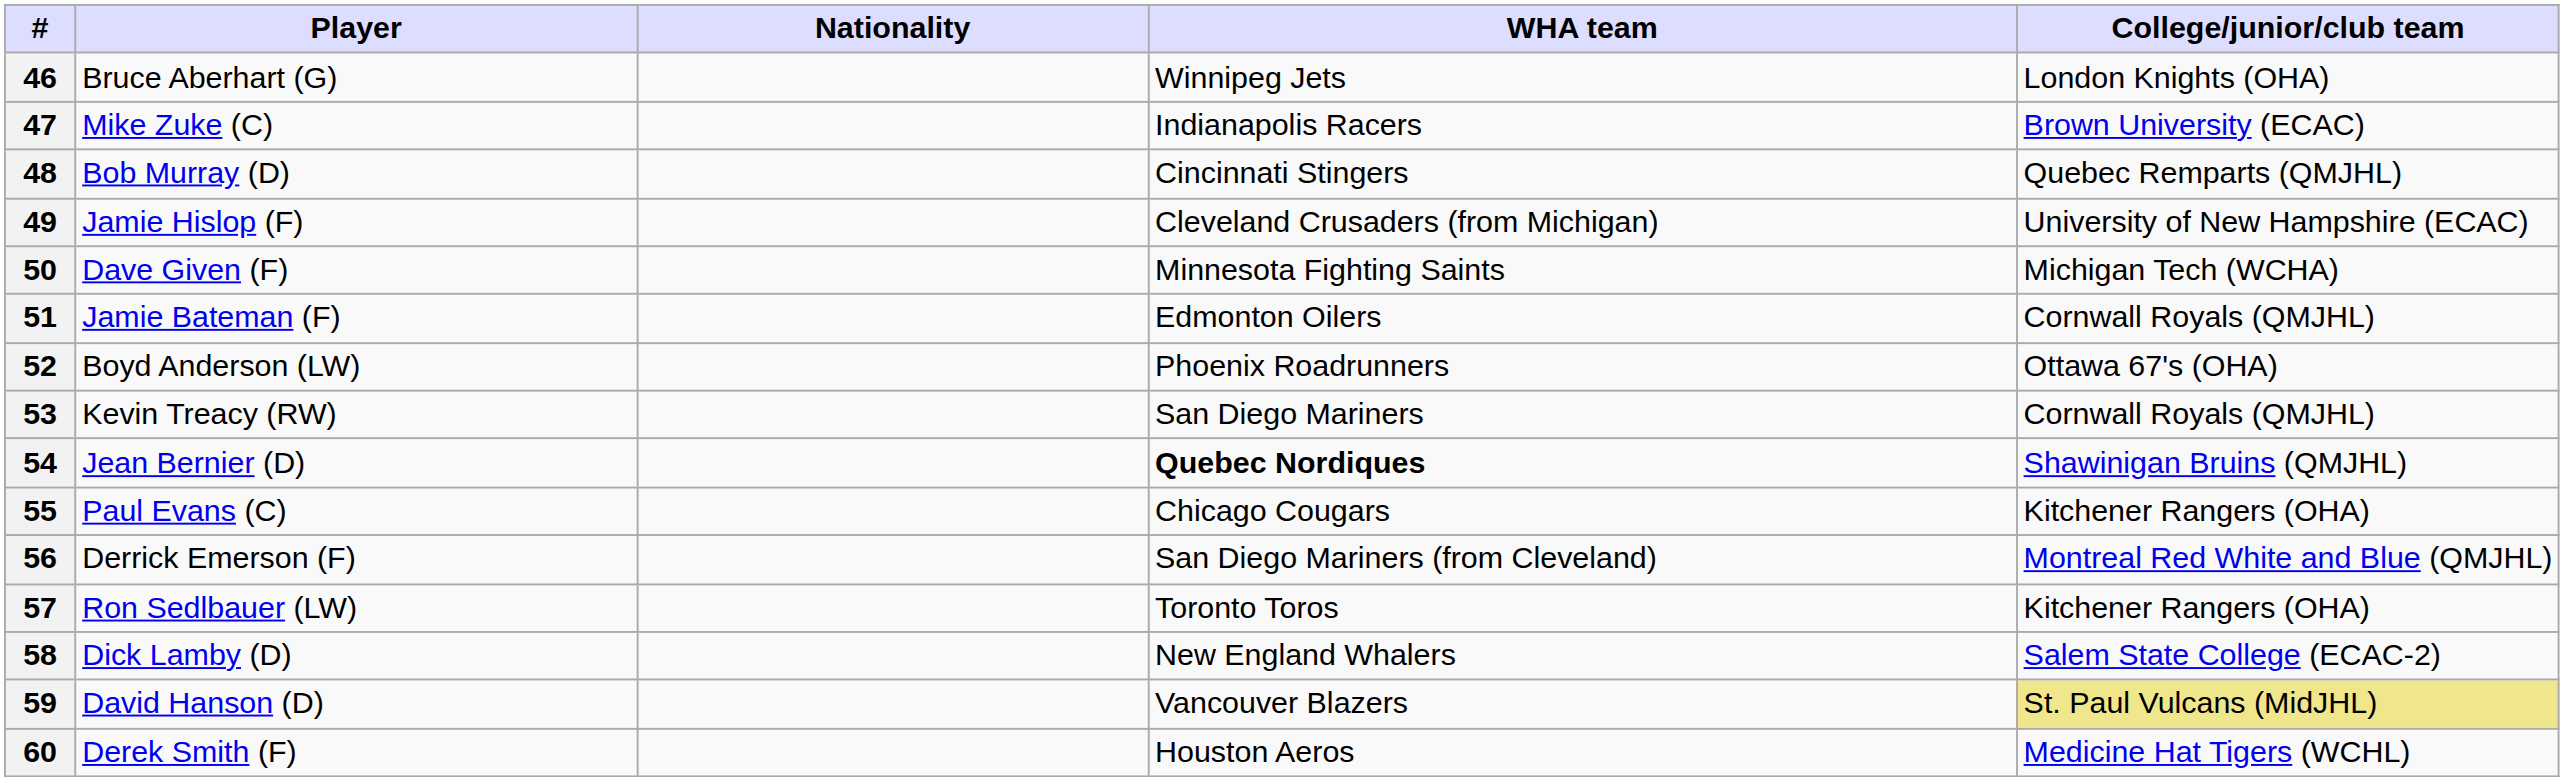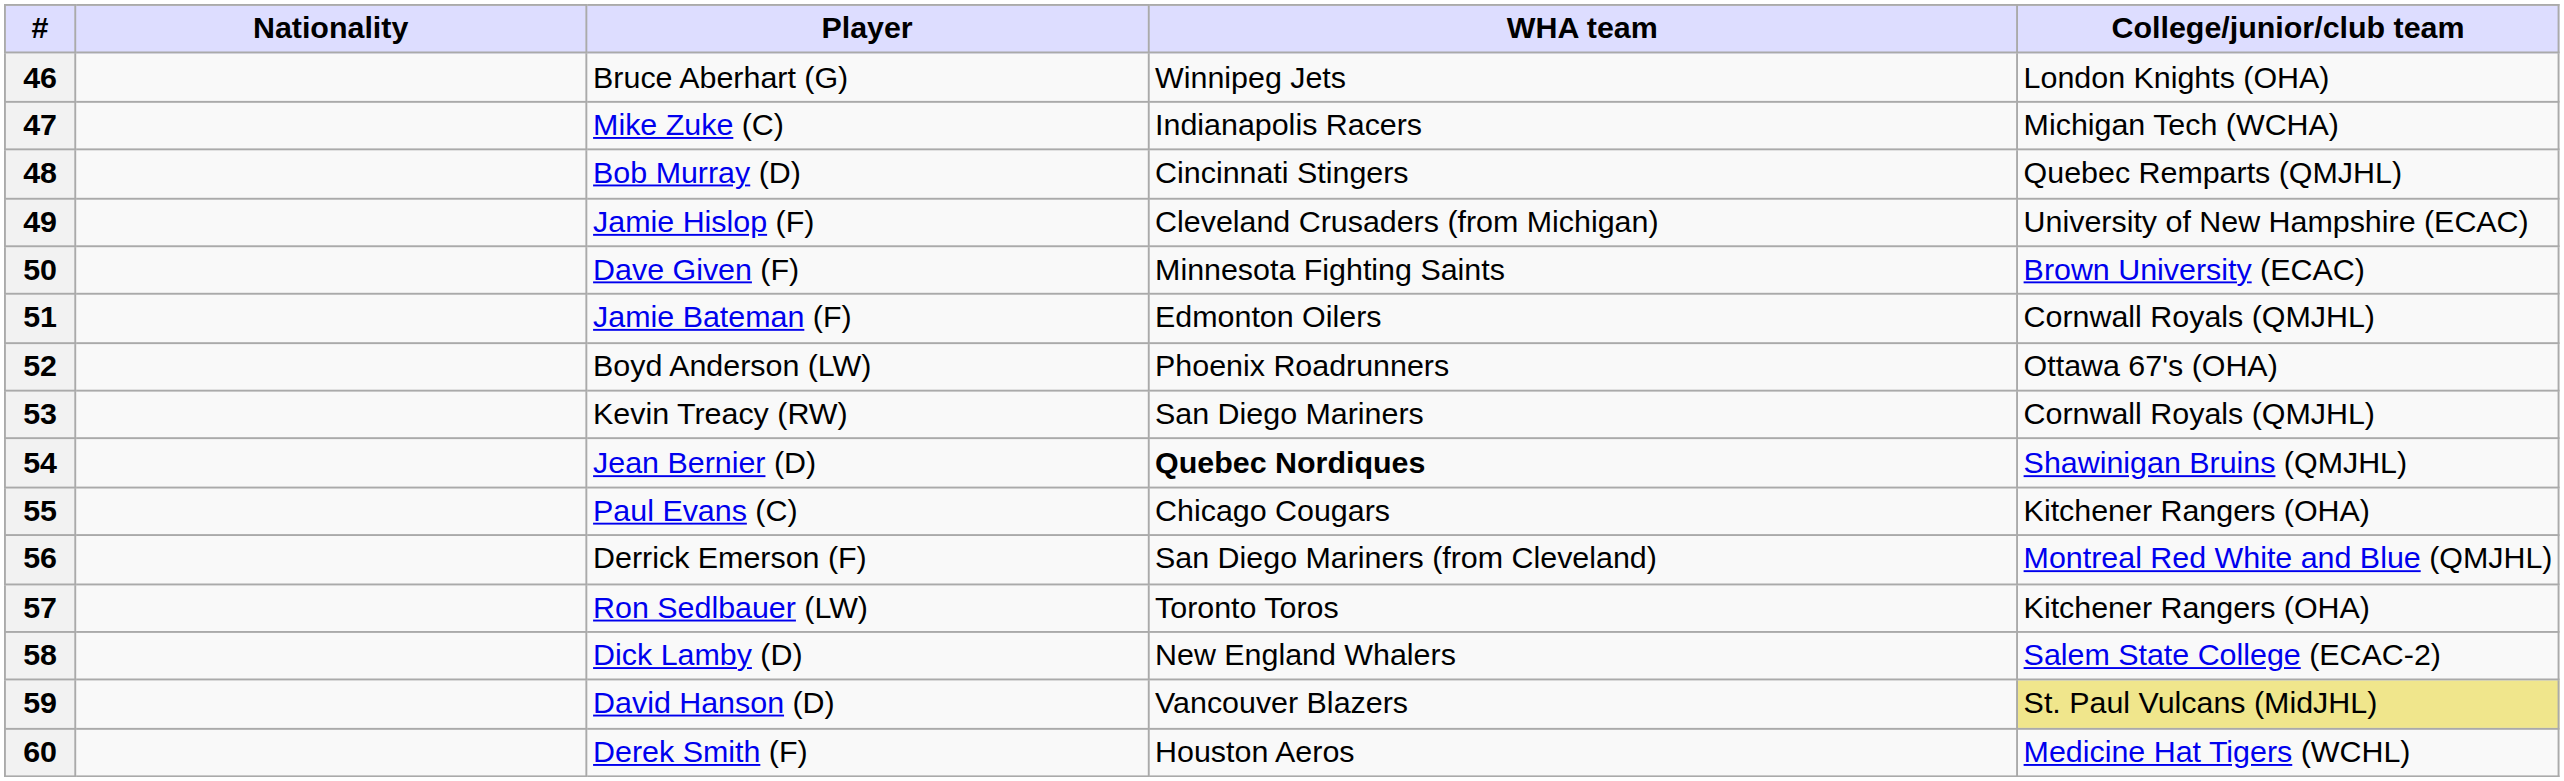 <table class="wikitable">
 <tr>
 <th style="background:#ddf; width:2.75%;">#</th>
+<th style="background:#ddf; width:20.0%;">Nationality</th>
 <th style="background:#ddf; width:22.0%;">Player</th>
-<th style="background:#ddf; width:20.0%;">Nationality</th>
 <th style="background:#ddf; width:34.0%;">WHA team</th>
 <th style="background:#ddf; width:100.0%;">College/junior/club team</th>
 </tr>
 <tr>
 <th>46</th>
+<td></td>
 <td>Bruce Aberhart (G)</td>
-<td></td>
 <td>Winnipeg Jets</td>
 <td>London Knights (OHA)</td>
 </tr>
 <tr>
 <th>47</th>
+<td></td>
 <td><a href='#'>Mike Zuke</a> (C)</td>
-<td></td>
 <td>Indianapolis Racers</td>
-<td><a href='#'>Brown University</a> (ECAC)</td>
+<td>Michigan Tech (WCHA)</td>
 </tr>
 <tr>
 <th>48</th>
+<td></td>
 <td><a href='#'>Bob Murray</a> (D)</td>
-<td></td>
 <td>Cincinnati Stingers</td>
 <td>Quebec Remparts (QMJHL)</td>
 </tr>
 <tr>
 <th>49</th>
+<td></td>
 <td><a href='#'>Jamie Hislop</a> (F)</td>
-<td></td>
 <td>Cleveland Crusaders (from Michigan)</td>
 <td>University of New Hampshire (ECAC)</td>
 </tr>
 <tr>
 <th>50</th>
+<td></td>
 <td><a href='#'>Dave Given</a> (F)</td>
-<td></td>
 <td>Minnesota Fighting Saints</td>
-<td>Michigan Tech (WCHA)</td>
+<td><a href='#'>Brown University</a> (ECAC)</td>
 </tr>
 <tr>
 <th>51</th>
+<td></td>
 <td><a href='#'>Jamie Bateman</a> (F)</td>
-<td></td>
 <td>Edmonton Oilers</td>
 <td>Cornwall Royals (QMJHL)</td>
 </tr>
 <tr>
 <th>52</th>
+<td></td>
 <td>Boyd Anderson (LW)</td>
-<td></td>
 <td>Phoenix Roadrunners</td>
 <td>Ottawa 67's (OHA)</td>
 </tr>
 <tr>
 <th>53</th>
+<td></td>
 <td>Kevin Treacy (RW)</td>
-<td></td>
 <td>San Diego Mariners</td>
 <td>Cornwall Royals (QMJHL)</td>
 </tr>
 <tr>
 <th>54</th>
+<td></td>
 <td><a href='#'>Jean Bernier</a> (D)</td>
-<td></td>
 <td><strong>Quebec Nordiques</strong></td>
 <td><a href='#'>Shawinigan Bruins</a> (QMJHL)</td>
 </tr>
 <tr>
 <th>55</th>
+<td></td>
 <td><a href='#'>Paul Evans</a> (C)</td>
-<td></td>
 <td>Chicago Cougars</td>
 <td>Kitchener Rangers (OHA)</td>
 </tr>
 <tr>
 <th>56</th>
+<td></td>
 <td>Derrick Emerson (F)</td>
-<td></td>
 <td>San Diego Mariners (from Cleveland)</td>
 <td><a href='#'>Montreal Red White and Blue</a> (QMJHL)</td>
 </tr>
 <tr>
 <th>57</th>
+<td></td>
 <td><a href='#'>Ron Sedlbauer</a> (LW)</td>
-<td></td>
 <td>Toronto Toros</td>
 <td>Kitchener Rangers (OHA)</td>
 </tr>
 <tr>
 <th>58</th>
+<td></td>
 <td><a href='#'>Dick Lamby</a> (D)</td>
-<td></td>
 <td>New England Whalers</td>
 <td><a href='#'>Salem State College</a> (ECAC-2)</td>
 </tr>
 <tr>
 <th>59</th>
+<td></td>
 <td><a href='#'>David Hanson</a> (D)</td>
-<td></td>
 <td>Vancouver Blazers</td>
 <td style="background: khaki;">St. Paul Vulcans (MidJHL)</td>
 </tr>
 <tr>
 <th>60</th>
+<td></td>
 <td><a href='#'>Derek Smith</a> (F)</td>
-<td></td>
 <td>Houston Aeros</td>
 <td><a href='#'>Medicine Hat Tigers</a> (WCHL)</td>
 </tr>
 </table>
